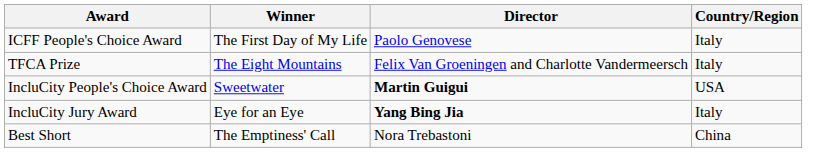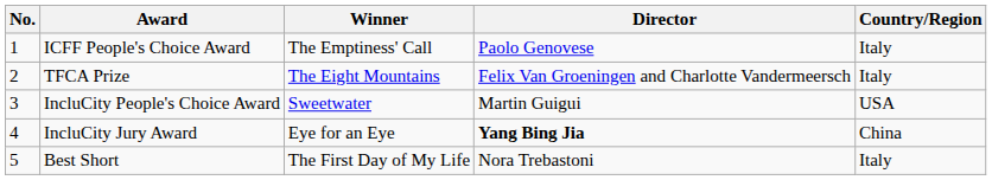 <table class="wikitable">
 <tr>
+<th>No.</th>
 <th>Award</th>
 <th>Winner</th>
 <th>Director</th>
 <th>Country/Region</th>
 </tr>
 <tr>
+<td>1</td>
 <td>ICFF People's Choice Award</td>
-<td>The First Day of My Life</td>
+<td>The Emptiness' Call</td>
 <td><a href='#'>Paolo Genovese</a></td>
 <td>Italy</td>
 </tr>
 <tr>
+<td>2</td>
 <td>TFCA Prize</td>
 <td><a href='#'>The Eight Mountains</a></td>
 <td><a href='#'>Felix Van Groeningen</a> and Charlotte Vandermeersch</td>
 <td>Italy</td>
 </tr>
 <tr>
+<td>3</td>
 <td>IncluCity People's Choice Award</td>
 <td><a href='#'>Sweetwater</a></td>
-<td><strong>Martin Guigui</strong></td>
+<td>Martin Guigui</td>
 <td>USA</td>
 </tr>
 <tr>
+<td>4</td>
 <td>IncluCity Jury Award</td>
 <td>Eye for an Eye</td>
 <td><strong>Yang Bing Jia</strong></td>
+<td>China</td>
+</tr>
+<tr>
+<td>5</td>
+<td>Best Short</td>
+<td>The First Day of My Life</td>
+<td>Nora Trebastoni</td>
 <td>Italy</td>
 </tr>
-<tr>
-<td>Best Short</td>
-<td>The Emptiness' Call</td>
-<td>Nora Trebastoni</td>
-<td>China</td>
-</tr>
 </table>
